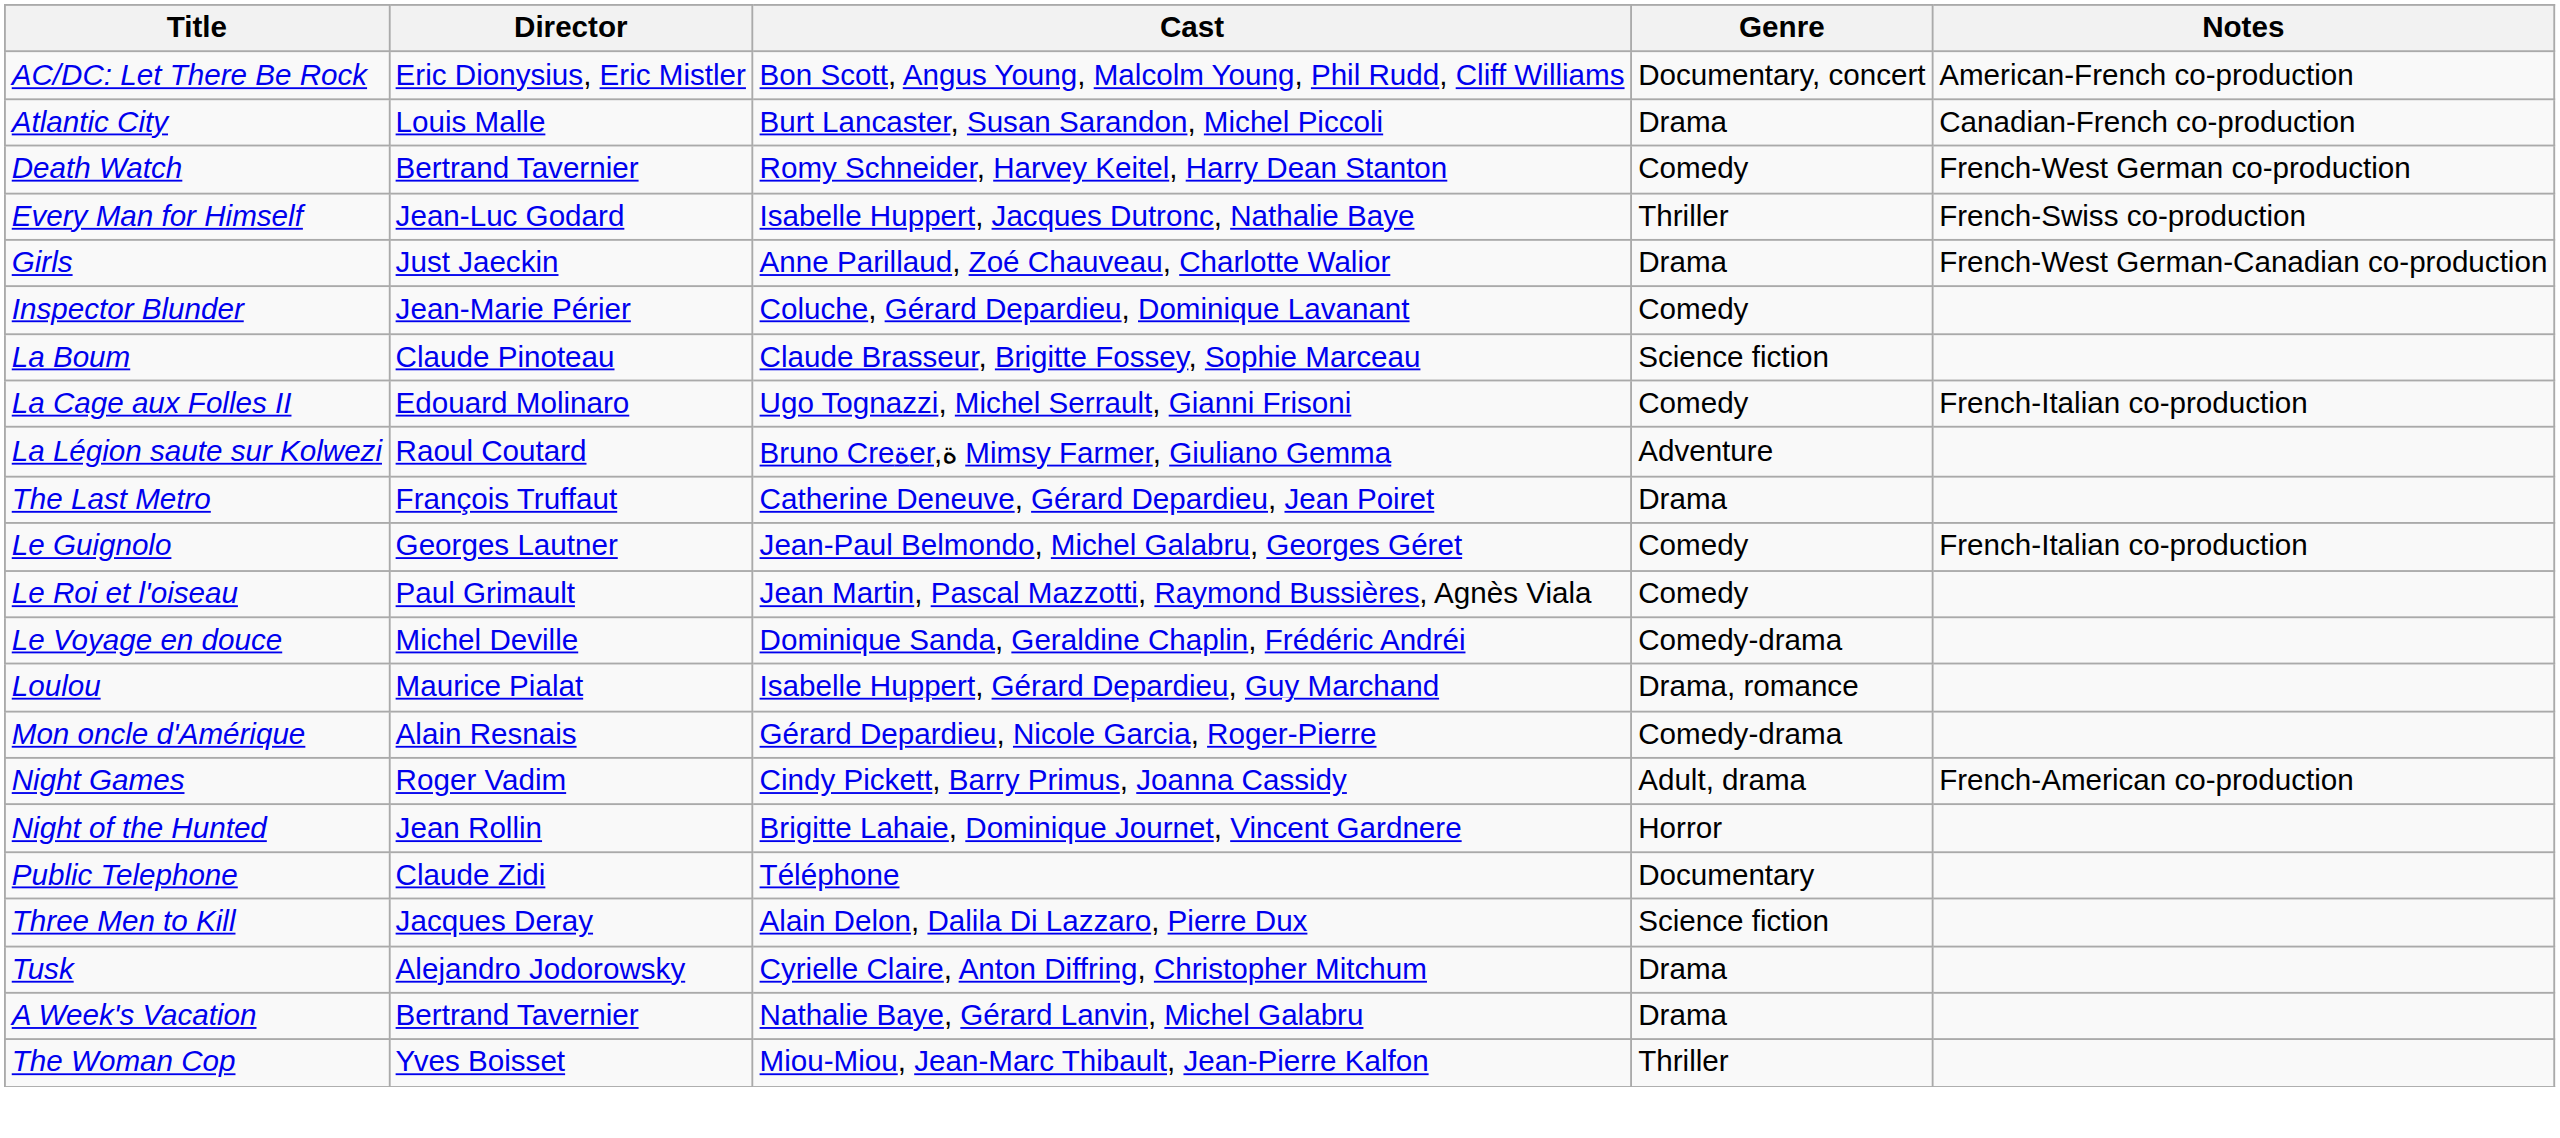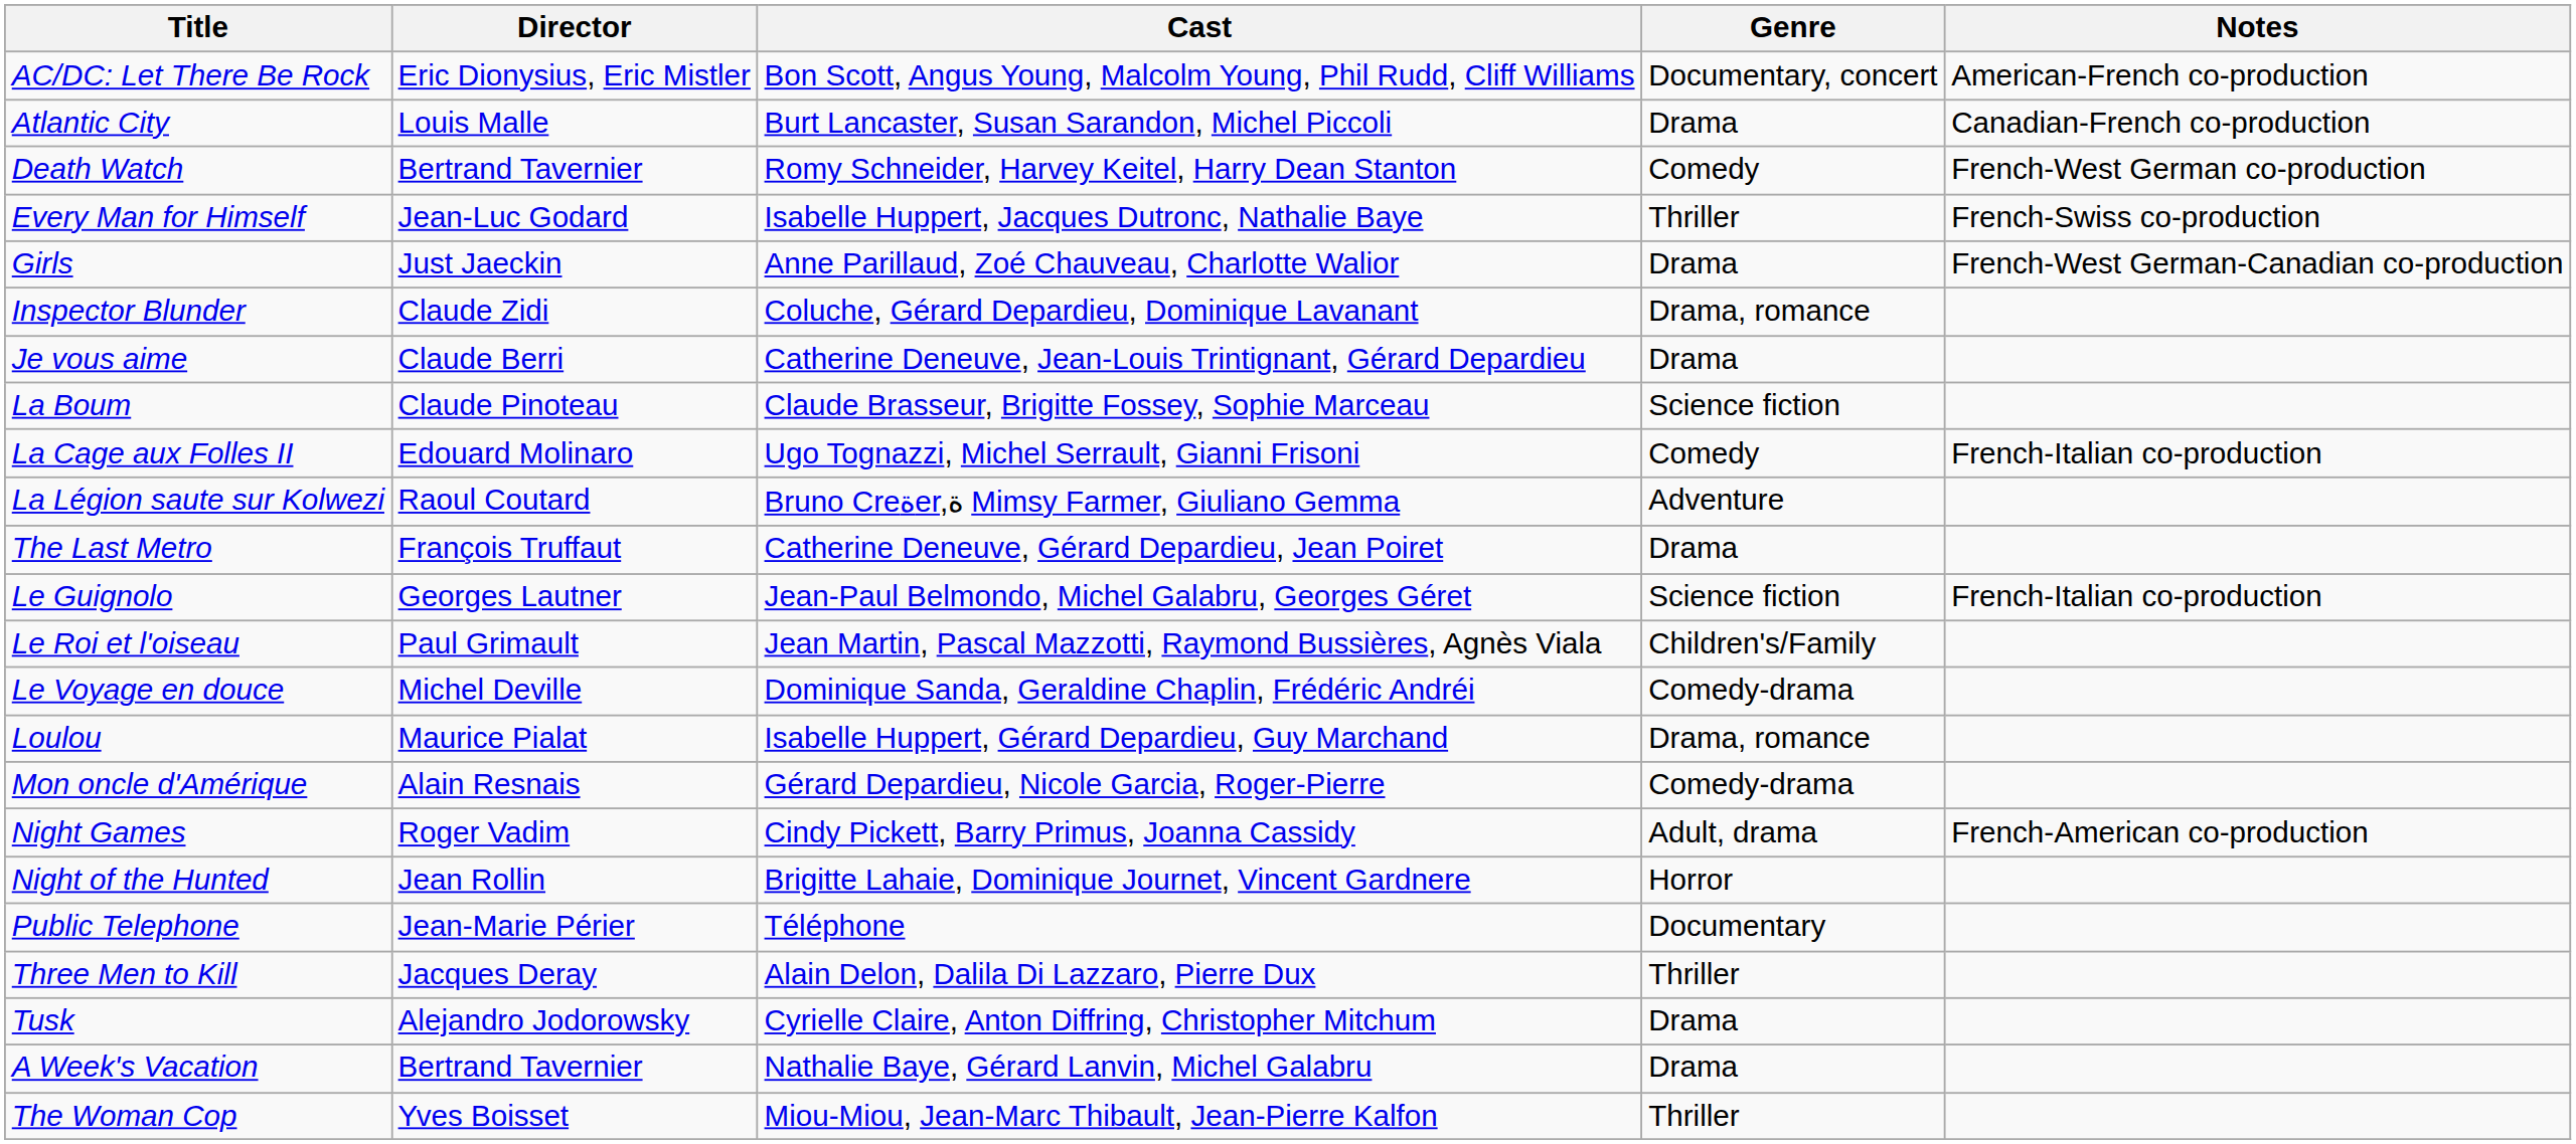 <table class="wikitable">
 <tr>
 <th>Title</th>
 <th>Director</th>
 <th>Cast</th>
 <th>Genre</th>
 <th>Notes</th>
 </tr>
 <tr>
 <td><em><a href='#'>AC/DC: Let There Be Rock</a></em></td>
 <td><a href='#'>Eric Dionysius</a>, <a href='#'>Eric Mistler</a></td>
 <td><a href='#'>Bon Scott</a>, <a href='#'>Angus Young</a>, <a href='#'>Malcolm Young</a>, <a href='#'>Phil Rudd</a>, <a href='#'>Cliff Williams</a></td>
 <td>Documentary, concert</td>
 <td>American-French co-production</td>
 </tr>
 <tr>
 <td><em><a href='#'>Atlantic City</a></em></td>
 <td><a href='#'>Louis Malle</a></td>
 <td><a href='#'>Burt Lancaster</a>, <a href='#'>Susan Sarandon</a>, <a href='#'>Michel Piccoli</a></td>
 <td>Drama</td>
 <td>Canadian-French co-production</td>
 </tr>
 <tr>
 <td><em><a href='#'>Death Watch</a></em></td>
 <td><a href='#'>Bertrand Tavernier</a></td>
 <td><a href='#'>Romy Schneider</a>, <a href='#'>Harvey Keitel</a>, <a href='#'>Harry Dean Stanton</a></td>
 <td>Comedy</td>
 <td>French-West German co-production</td>
 </tr>
 <tr>
 <td><em><a href='#'>Every Man for Himself</a></em></td>
 <td><a href='#'>Jean-Luc Godard</a></td>
 <td><a href='#'>Isabelle Huppert</a>, <a href='#'>Jacques Dutronc</a>, <a href='#'>Nathalie Baye</a></td>
 <td>Thriller</td>
 <td>French-Swiss co-production</td>
 </tr>
 <tr>
 <td><em><a href='#'>Girls</a></em></td>
 <td><a href='#'>Just Jaeckin</a></td>
 <td><a href='#'>Anne Parillaud</a>, <a href='#'>Zoé Chauveau</a>, <a href='#'>Charlotte Walior</a></td>
 <td>Drama</td>
 <td>French-West German-Canadian co-production</td>
 </tr>
 <tr>
 <td><em><a href='#'>Inspector Blunder</a></em></td>
-<td><a href='#'>Jean-Marie Périer</a></td>
+<td><a href='#'>Claude Zidi</a></td>
 <td><a href='#'>Coluche</a>, <a href='#'>Gérard Depardieu</a>, <a href='#'>Dominique Lavanant</a></td>
-<td>Comedy</td>
+<td>Drama, romance</td>
+<td></td>
+</tr>
+<tr>
+<td><em><a href='#'>Je vous aime</a></em></td>
+<td><a href='#'>Claude Berri</a></td>
+<td><a href='#'>Catherine Deneuve</a>, <a href='#'>Jean-Louis Trintignant</a>, <a href='#'>Gérard Depardieu</a></td>
+<td>Drama</td>
 <td></td>
 </tr>
 <tr>
 <td><em><a href='#'>La Boum</a></em></td>
 <td><a href='#'>Claude Pinoteau</a></td>
 <td><a href='#'>Claude Brasseur</a>, <a href='#'>Brigitte Fossey</a>, <a href='#'>Sophie Marceau</a></td>
 <td>Science fiction</td>
 <td></td>
 </tr>
 <tr>
 <td><em><a href='#'>La Cage aux Folles II</a></em></td>
 <td><a href='#'>Edouard Molinaro</a></td>
 <td><a href='#'>Ugo Tognazzi</a>, <a href='#'>Michel Serrault</a>, <a href='#'>Gianni Frisoni</a></td>
 <td>Comedy</td>
 <td>French-Italian co-production</td>
 </tr>
 <tr>
 <td><em><a href='#'>La Légion saute sur Kolwezi</a></em></td>
 <td><a href='#'>Raoul Coutard</a></td>
 <td><a href='#'>Bruno Creةer</a>,ة <a href='#'>Mimsy Farmer</a>, <a href='#'>Giuliano Gemma</a></td>
 <td>Adventure</td>
 <td></td>
 </tr>
 <tr>
 <td><em><a href='#'>The Last Metro</a></em></td>
 <td><a href='#'>François Truffaut</a></td>
 <td><a href='#'>Catherine Deneuve</a>, <a href='#'>Gérard Depardieu</a>, <a href='#'>Jean Poiret</a></td>
 <td>Drama</td>
 <td></td>
 </tr>
 <tr>
 <td><em><a href='#'>Le Guignolo</a></em></td>
 <td><a href='#'>Georges Lautner</a></td>
 <td><a href='#'>Jean-Paul Belmondo</a>, <a href='#'>Michel Galabru</a>, <a href='#'>Georges Géret</a></td>
-<td>Comedy</td>
+<td>Science fiction</td>
 <td>French-Italian co-production</td>
 </tr>
 <tr>
 <td><em><a href='#'>Le Roi et l'oiseau</a></em></td>
 <td><a href='#'>Paul Grimault</a></td>
 <td><a href='#'>Jean Martin</a>, <a href='#'>Pascal Mazzotti</a>, <a href='#'>Raymond Bussières</a>, Agnès Viala</td>
-<td>Comedy</td>
+<td>Children's/Family</td>
 <td></td>
 </tr>
 <tr>
 <td><em><a href='#'>Le Voyage en douce</a></em></td>
 <td><a href='#'>Michel Deville</a></td>
 <td><a href='#'>Dominique Sanda</a>, <a href='#'>Geraldine Chaplin</a>, <a href='#'>Frédéric Andréi</a></td>
 <td>Comedy-drama</td>
 <td></td>
 </tr>
 <tr>
 <td><em><a href='#'>Loulou</a></em></td>
 <td><a href='#'>Maurice Pialat</a></td>
 <td><a href='#'>Isabelle Huppert</a>, <a href='#'>Gérard Depardieu</a>, <a href='#'>Guy Marchand</a></td>
 <td>Drama, romance</td>
 <td></td>
 </tr>
 <tr>
 <td><em><a href='#'>Mon oncle d'Amérique</a></em></td>
 <td><a href='#'>Alain Resnais</a></td>
 <td><a href='#'>Gérard Depardieu</a>, <a href='#'>Nicole Garcia</a>, <a href='#'>Roger-Pierre</a></td>
 <td>Comedy-drama</td>
 <td></td>
 </tr>
 <tr>
 <td><em><a href='#'>Night Games</a></em></td>
 <td><a href='#'>Roger Vadim</a></td>
 <td><a href='#'>Cindy Pickett</a>, <a href='#'>Barry Primus</a>, <a href='#'>Joanna Cassidy</a></td>
 <td>Adult, drama</td>
 <td>French-American co-production</td>
 </tr>
 <tr>
 <td><em><a href='#'>Night of the Hunted</a></em></td>
 <td><a href='#'>Jean Rollin</a></td>
 <td><a href='#'>Brigitte Lahaie</a>, <a href='#'>Dominique Journet</a>, <a href='#'>Vincent Gardnere</a></td>
 <td>Horror</td>
 <td></td>
 </tr>
 <tr>
 <td><em><a href='#'>Public Telephone</a></em></td>
-<td><a href='#'>Claude Zidi</a></td>
+<td><a href='#'>Jean-Marie Périer</a></td>
 <td><a href='#'>Téléphone</a></td>
 <td>Documentary</td>
 <td></td>
 </tr>
 <tr>
 <td><em><a href='#'>Three Men to Kill</a></em></td>
 <td><a href='#'>Jacques Deray</a></td>
 <td><a href='#'>Alain Delon</a>, <a href='#'>Dalila Di Lazzaro</a>, <a href='#'>Pierre Dux</a></td>
-<td>Science fiction</td>
+<td>Thriller</td>
 <td></td>
 </tr>
 <tr>
 <td><em><a href='#'>Tusk</a></em></td>
 <td><a href='#'>Alejandro Jodorowsky</a></td>
 <td><a href='#'>Cyrielle Claire</a>, <a href='#'>Anton Diffring</a>, <a href='#'>Christopher Mitchum</a></td>
 <td>Drama</td>
 <td></td>
 </tr>
 <tr>
 <td><em><a href='#'>A Week's Vacation</a></em></td>
 <td><a href='#'>Bertrand Tavernier</a></td>
 <td><a href='#'>Nathalie Baye</a>, <a href='#'>Gérard Lanvin</a>, <a href='#'>Michel Galabru</a></td>
 <td>Drama</td>
 <td></td>
 </tr>
 <tr>
 <td><em><a href='#'>The Woman Cop</a></em></td>
 <td><a href='#'>Yves Boisset</a></td>
 <td><a href='#'>Miou-Miou</a>, <a href='#'>Jean-Marc Thibault</a>, <a href='#'>Jean-Pierre Kalfon</a></td>
 <td>Thriller</td>
 <td></td>
 </tr>
 <tr>
 </tr>
 </table>
